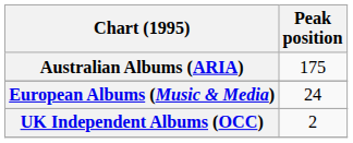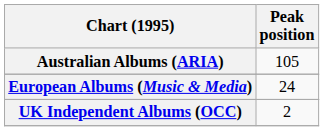 <table class="wikitable sortable plainrowheaders" style="text-align:center">
 <tr>
 <th scope="col">Chart (1995)</th>
 <th scope="col">Peak<br>position</th>
 </tr>
 <tr>
 <th scope="row">Australian Albums (<a href='#'>ARIA</a>)</th>
-<td>175</td>
+<td>105</td>
 </tr>
 <tr>
 </tr>
 <tr>
 </tr>
 <tr>
 <th scope="row"><a href='#'>European Albums</a> (<em><a href='#'>Music & Media</a></em>)</th>
 <td>24</td>
 </tr>
 <tr>
 </tr>
 <tr>
 </tr>
 <tr>
 </tr>
 <tr>
 </tr>
 <tr>
 <th scope="row"><a href='#'>UK Independent Albums</a> (<a href='#'>OCC</a>)</th>
 <td>2</td>
 </tr>
 <tr>
 </tr>
 </table>
